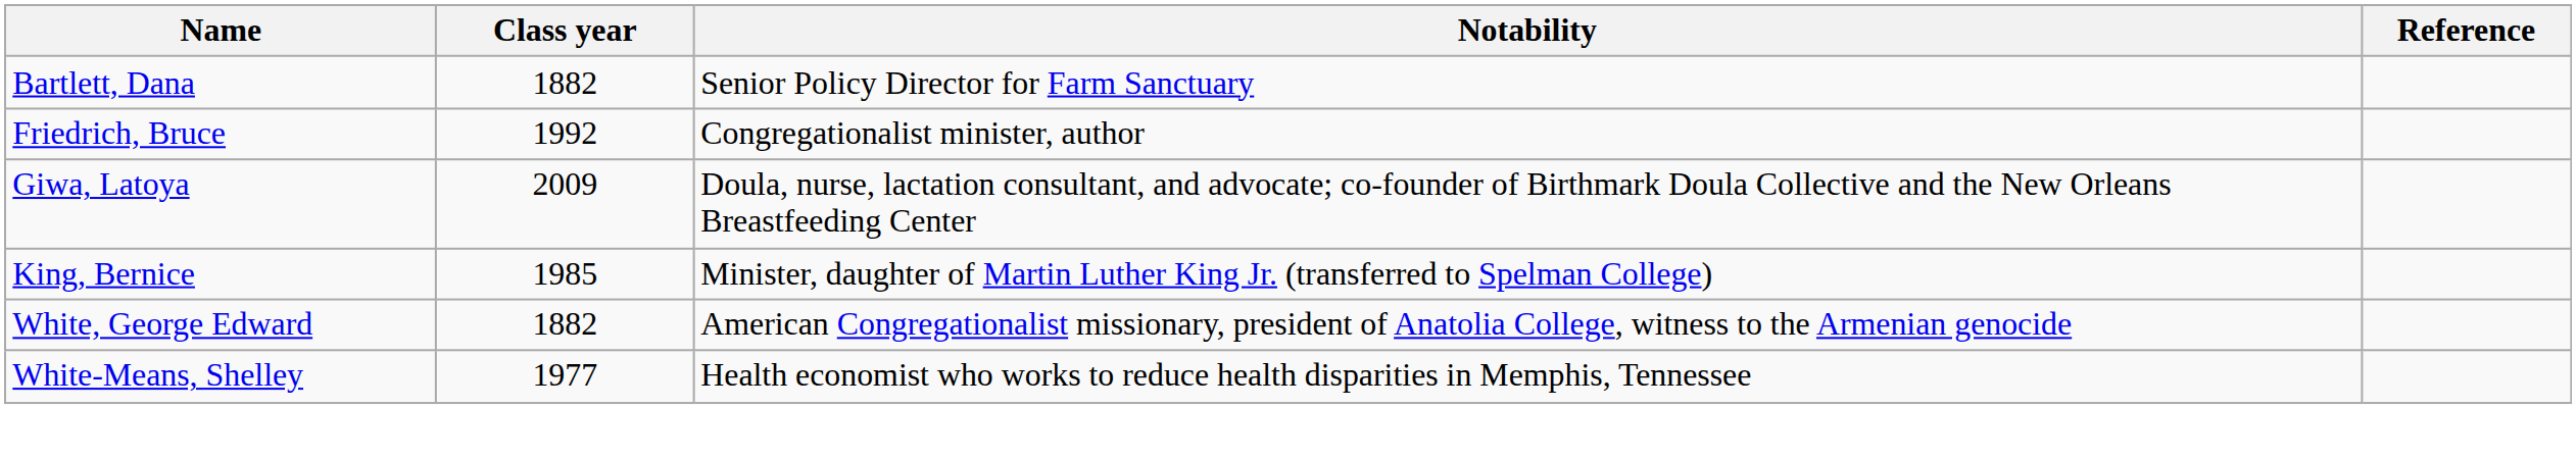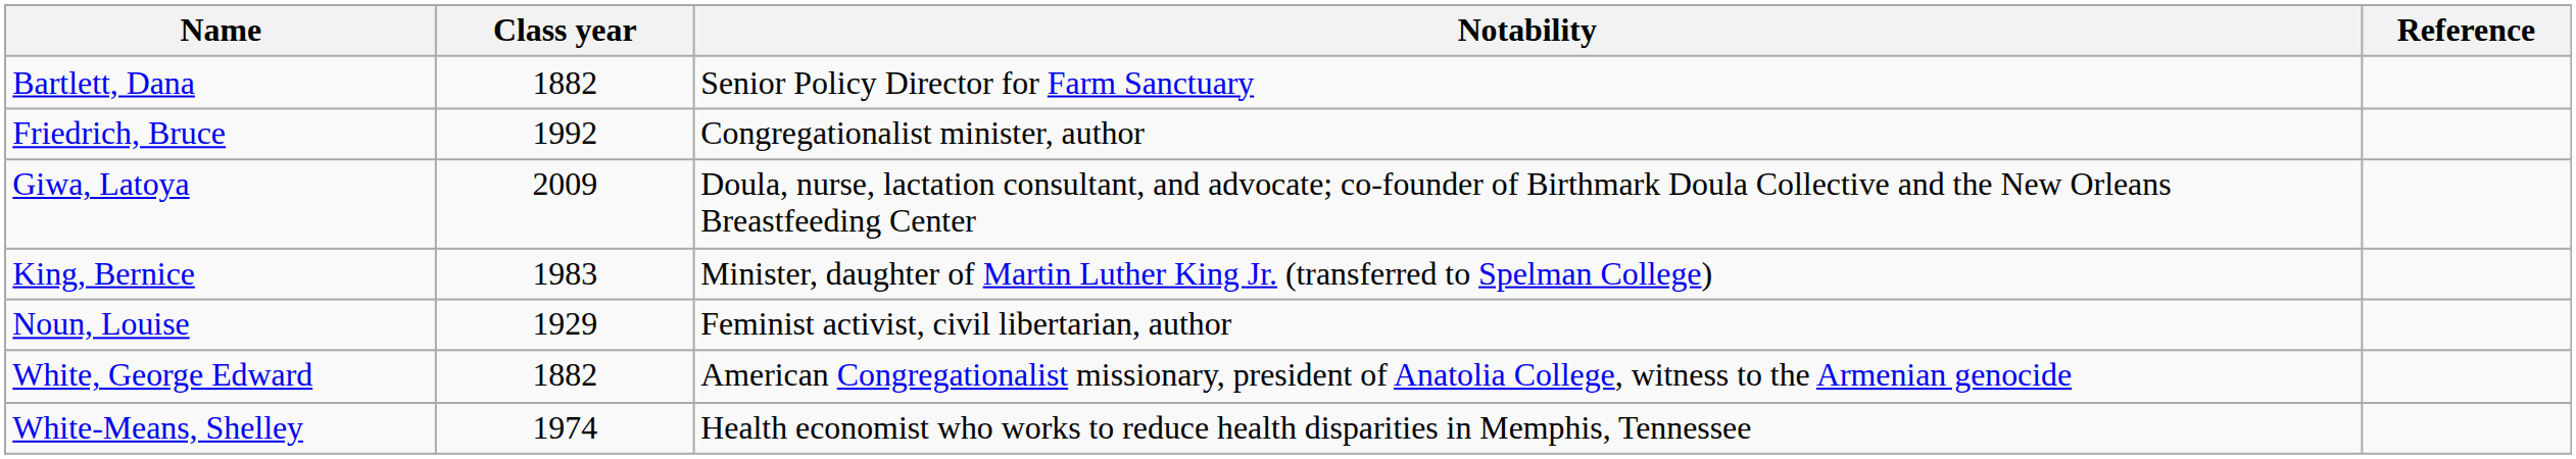 <table class="wikitable sortable" style="width:100%">
 <tr>
 <th width="*">Name</th>
 <th width="10%">Class year</th>
 <th width="65%">Notability</th>
 <th width="*">Reference</th>
 </tr>
 <tr valign="top">
 <td><a href='#'>Bartlett, Dana</a></td>
 <td align="center">1882</td>
 <td>Senior Policy Director for <a href='#'>Farm Sanctuary</a></td>
 <td align="center"></td>
 </tr>
 <tr valign="top">
 <td><a href='#'>Friedrich, Bruce</a></td>
 <td align="center">1992</td>
 <td>Congregationalist minister, author</td>
 <td align="center"></td>
 </tr>
 <tr valign="top">
 <td><a href='#'>Giwa, Latoya</a></td>
 <td align="center">2009</td>
 <td>Doula, nurse, lactation consultant, and advocate; co-founder of Birthmark Doula Collective and the New Orleans Breastfeeding Center</td>
 <td align="center"></td>
 </tr>
 <tr valign="top">
 <td><a href='#'>King, Bernice</a></td>
-<td align="center">1985</td>
+<td align="center">1983</td>
 <td>Minister, daughter of <a href='#'>Martin Luther King Jr.</a> (transferred to <a href='#'>Spelman College</a>)</td>
+<td align="center"></td>
+</tr>
+<tr valign="top">
+<td><a href='#'>Noun, Louise</a></td>
+<td align="center">1929</td>
+<td>Feminist activist, civil libertarian, author</td>
 <td align="center"></td>
 </tr>
 <tr>
 <td><a href='#'>White, George Edward</a></td>
 <td align="center">1882</td>
 <td>American <a href='#'>Congregationalist</a> missionary, president of <a href='#'>Anatolia College</a>, witness to the <a href='#'>Armenian genocide</a></td>
 </tr>
 <tr valign="top">
 <td><a href='#'>White-Means, Shelley</a></td>
-<td align="center">1977</td>
+<td align="center">1974</td>
 <td>Health economist who works to reduce health disparities in Memphis, Tennessee</td>
 <td align="center"></td>
 </tr>
 </table>
